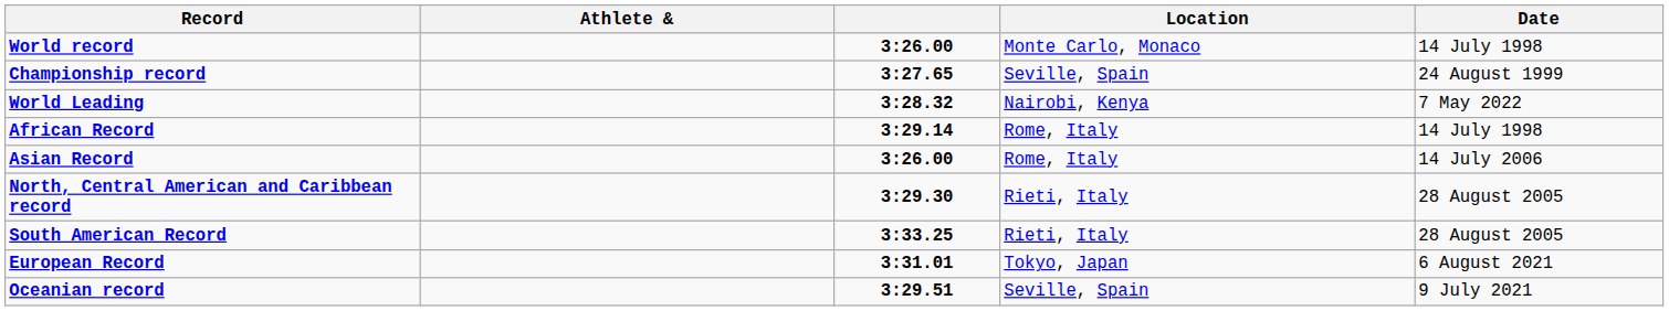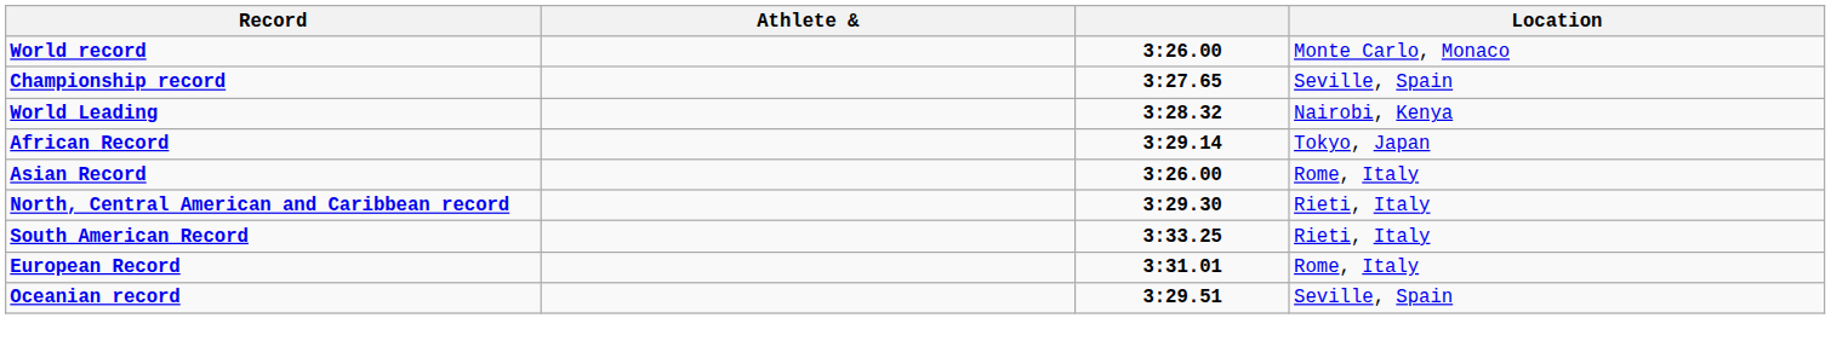 <table class="wikitable">
 <tr>
 <th width=25% align=center>Record</th>
 <th width=25% align=center>Athlete & </th>
 <th width=10% align=center></th>
 <th width=25% align=center>Location</th>
-<th width=15% align=center>Date</th>
 </tr>
 <tr>
 <td><strong><a href='#'>World record</a></strong></td>
 <td></td>
 <td align=center><strong>3:26.00</strong></td>
 <td><a href='#'>Monte Carlo</a>, <a href='#'>Monaco</a></td>
-<td>14 July 1998</td>
 </tr>
 <tr>
 <td><strong><a href='#'>Championship record</a></strong></td>
 <td></td>
 <td align=center><strong>3:27.65</strong></td>
 <td><a href='#'>Seville</a>, <a href='#'>Spain</a></td>
-<td>24 August 1999</td>
 </tr>
 <tr>
 <td><strong><a href='#'>World Leading</a></strong></td>
 <td></td>
 <td align=center><strong>3:28.32</strong></td>
 <td><a href='#'>Nairobi</a>, <a href='#'>Kenya</a></td>
-<td>7 May 2022</td>
 </tr>
 <tr>
 <td><strong><a href='#'>African Record</a></strong></td>
 <td></td>
 <td align=center><strong>3:29.14</strong></td>
-<td><a href='#'>Rome</a>, <a href='#'>Italy</a></td>
-<td>14 July 1998</td>
+<td><a href='#'>Tokyo</a>, <a href='#'>Japan</a></td>
 </tr>
 <tr>
 <td><strong><a href='#'>Asian Record</a></strong></td>
 <td></td>
 <td align=center><strong>3:26.00</strong></td>
 <td><a href='#'>Rome</a>, <a href='#'>Italy</a></td>
-<td>14 July 2006</td>
 </tr>
 <tr>
 <td><strong><a href='#'>North, Central American and Caribbean record</a></strong></td>
 <td></td>
 <td align=center><strong>3:29.30</strong></td>
 <td><a href='#'>Rieti</a>, <a href='#'>Italy</a></td>
-<td>28 August 2005</td>
 </tr>
 <tr>
 <td><strong><a href='#'>South American Record</a></strong></td>
 <td></td>
 <td align=center><strong>3:33.25</strong></td>
 <td><a href='#'>Rieti</a>, <a href='#'>Italy</a></td>
-<td>28 August 2005</td>
 </tr>
 <tr>
 <td><strong><a href='#'>European Record</a></strong></td>
 <td></td>
 <td align=center><strong>3:31.01</strong></td>
-<td><a href='#'>Tokyo</a>, <a href='#'>Japan</a></td>
-<td>6 August 2021</td>
+<td><a href='#'>Rome</a>, <a href='#'>Italy</a></td>
 </tr>
 <tr>
 <td><strong><a href='#'>Oceanian record</a></strong></td>
 <td></td>
 <td align=center><strong>3:29.51</strong></td>
 <td><a href='#'>Seville</a>, <a href='#'>Spain</a></td>
-<td>9 July 2021</td>
 </tr>
 </table>
